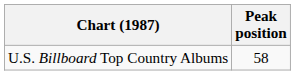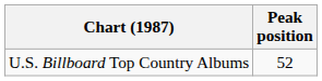 <table class="wikitable">
 <tr>
 <th>Chart (1987)</th>
 <th>Peak<br>position</th>
 </tr>
 <tr>
 <td>U.S. <em>Billboard</em> Top Country Albums</td>
-<td align="center">58</td>
+<td align="center">52</td>
 </tr>
 </table>
